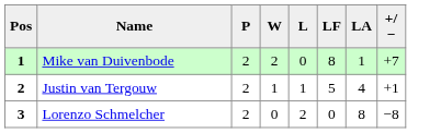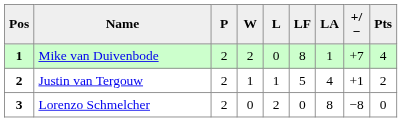 <table style=border-collapse:collapse border=1 cellspacing=0 cellpadding=5>
 <tr align=center bgcolor=#efefef>
 <th width=20>Pos</th>
 <th width=200>Name</th>
 <th width=20>P</th>
 <th width=20>W</th>
 <th width=20>L</th>
 <th width=20>LF</th>
 <th width=20>LA</th>
 <th width=20>+/−</th>
+<th width=20>Pts</th>
 </tr>
 <tr align=center style="background: #ccffcc;">
 <td><strong>1</strong></td>
 <td align="left"> <a href='#'>Mike van Duivenbode</a></td>
 <td>2</td>
 <td>2</td>
 <td>0</td>
 <td>8</td>
 <td>1</td>
 <td>+7</td>
+<td>4</td>
 </tr>
 <tr align=center>
 <td><strong>2</strong></td>
 <td align="left"> <a href='#'>Justin van Tergouw</a></td>
 <td>2</td>
 <td>1</td>
 <td>1</td>
 <td>5</td>
 <td>4</td>
 <td>+1</td>
+<td>2</td>
 </tr>
 <tr align=center>
 <td><strong>3</strong></td>
 <td align="left"> <a href='#'>Lorenzo Schmelcher</a></td>
 <td>2</td>
 <td>0</td>
 <td>2</td>
 <td>0</td>
 <td>8</td>
 <td>−8</td>
+<td>0</td>
 </tr>
 </table>
